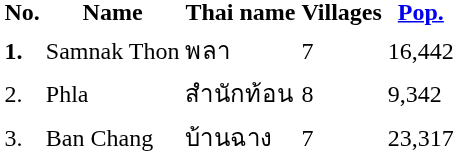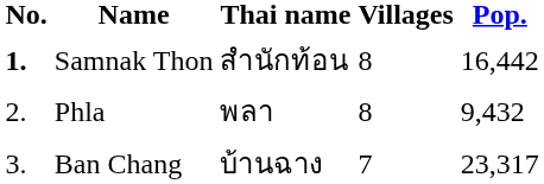 <table>
 <tr>
 <th>No.</th>
 <th>Name</th>
 <th>Thai name</th>
 <th>Villages</th>
 <th><a href='#'>Pop.</a></th>
 </tr>
 <tr>
 <td><strong>1.</strong></td>
 <td>Samnak Thon</td>
-<td>พลา</td>
-<td>7</td>
+<td>สำนักท้อน</td>
+<td>8</td>
 <td>16,442</td>
 <td></td>
 </tr>
 <tr>
 <td>2.</td>
 <td>Phla</td>
-<td>สำนักท้อน</td>
+<td>พลา</td>
 <td>8</td>
-<td>9,342</td>
+<td>9,432</td>
 <td></td>
 </tr>
 <tr>
 <td>3.</td>
 <td>Ban Chang</td>
 <td>บ้านฉาง</td>
 <td>7</td>
 <td>23,317</td>
 <td></td>
 </tr>
 </table>
